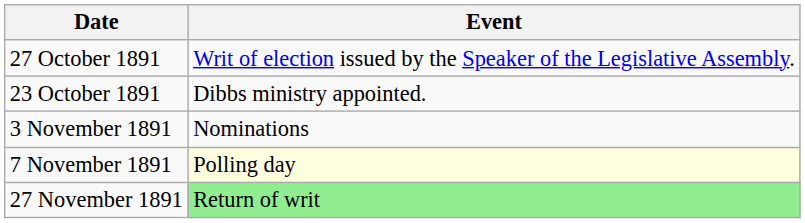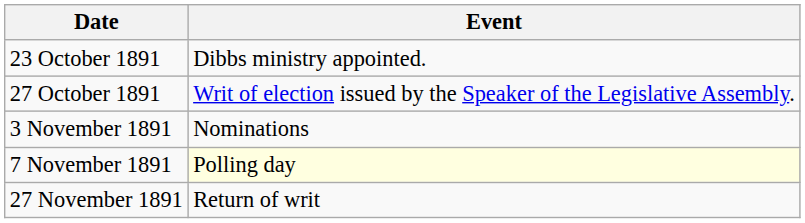 <table class="wikitable">
 <tr>
 <th>Date</th>
 <th>Event</th>
 </tr>
 <tr>
+<td>23 October 1891</td>
+<td>Dibbs ministry appointed.</td>
+</tr>
+<tr>
 <td>27 October 1891</td>
 <td><a href='#'>Writ of election</a> issued by the <a href='#'>Speaker of the Legislative Assembly</a>.</td>
-</tr>
-<tr>
-<td>23 October 1891</td>
-<td>Dibbs ministry appointed.</td>
 </tr>
 <tr>
 <td>3 November 1891</td>
 <td>Nominations</td>
 </tr>
 <tr>
 <td>7 November 1891</td>
 <td style="background: lightyellow;">Polling day</td>
 </tr>
 <tr>
 <td>27 November 1891</td>
-<td style="background: lightgreen;">Return of writ</td>
+<td>Return of writ</td>
 </tr>
 </table>
